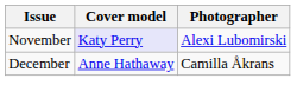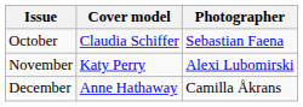 <table class="sortable wikitable">
 <tr>
 <th>Issue</th>
 <th>Cover model</th>
 <th>Photographer</th>
 </tr>
 <tr>
+<td>October</td>
+<td><a href='#'>Claudia Schiffer</a></td>
+<td><a href='#'>Sebastian Faena</a></td>
+</tr>
+<tr>
 <td>November</td>
-<td style="background: lavender;"><a href='#'>Katy Perry</a></td>
+<td><a href='#'>Katy Perry</a></td>
 <td><a href='#'>Alexi Lubomirski</a></td>
 </tr>
 <tr>
 <td>December</td>
 <td><a href='#'>Anne Hathaway</a></td>
 <td>Camilla Åkrans</td>
 </tr>
 </table>
